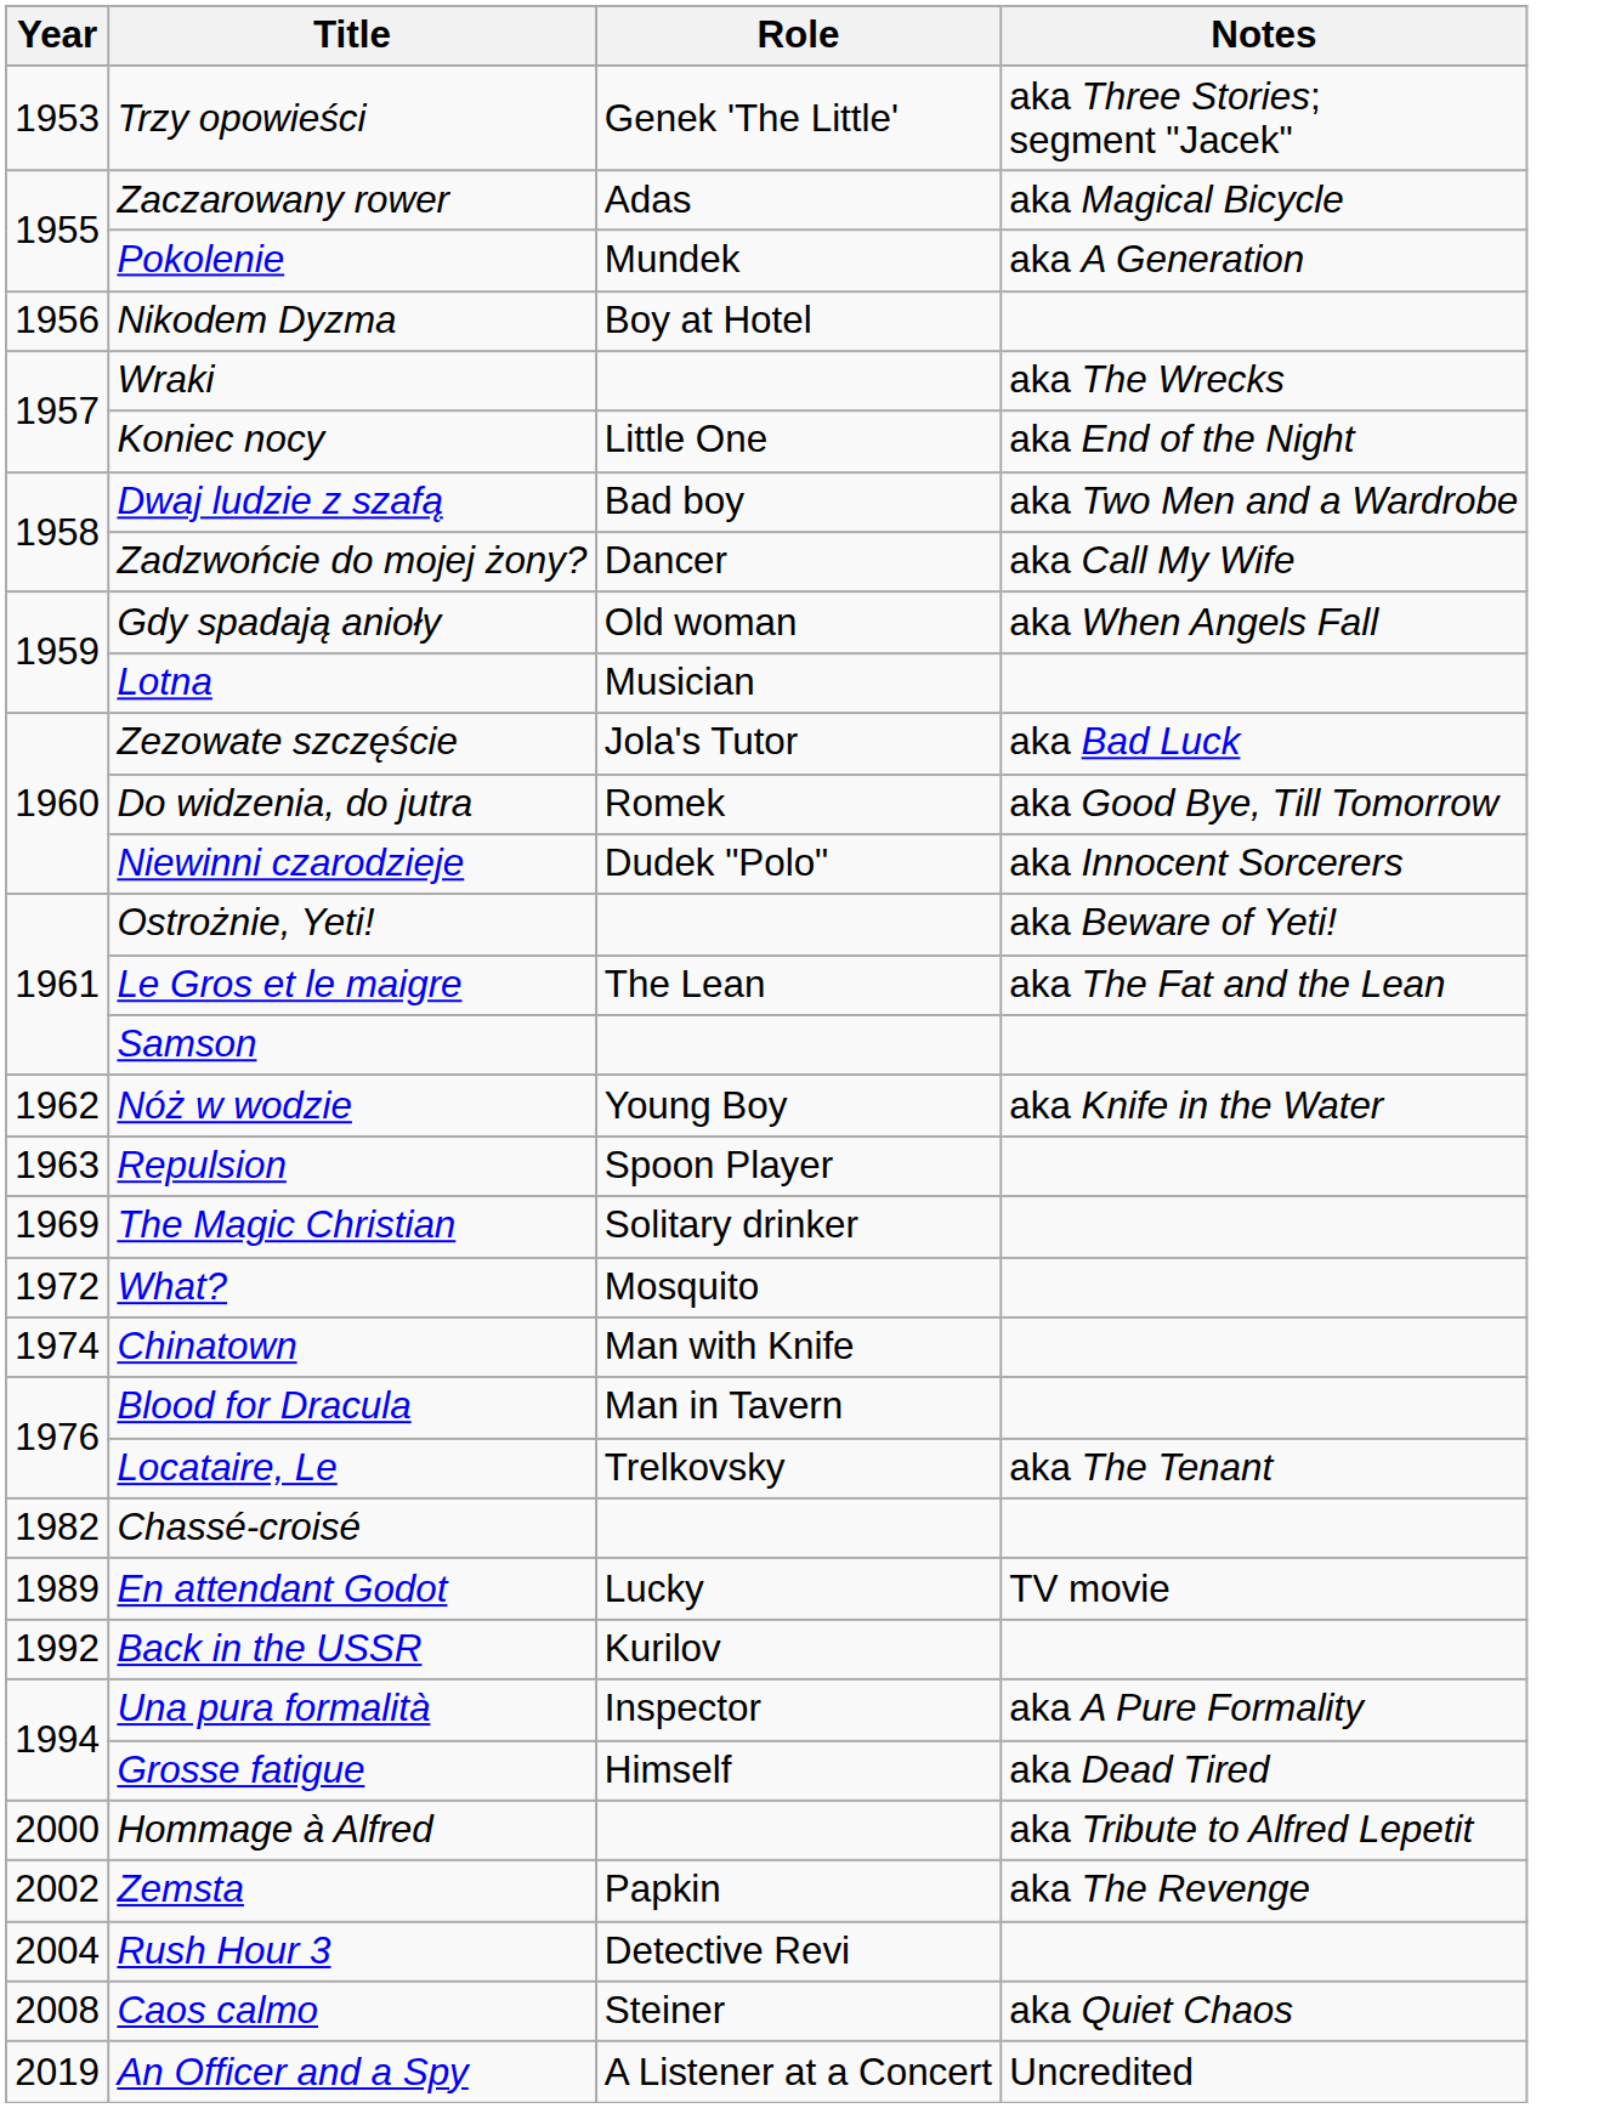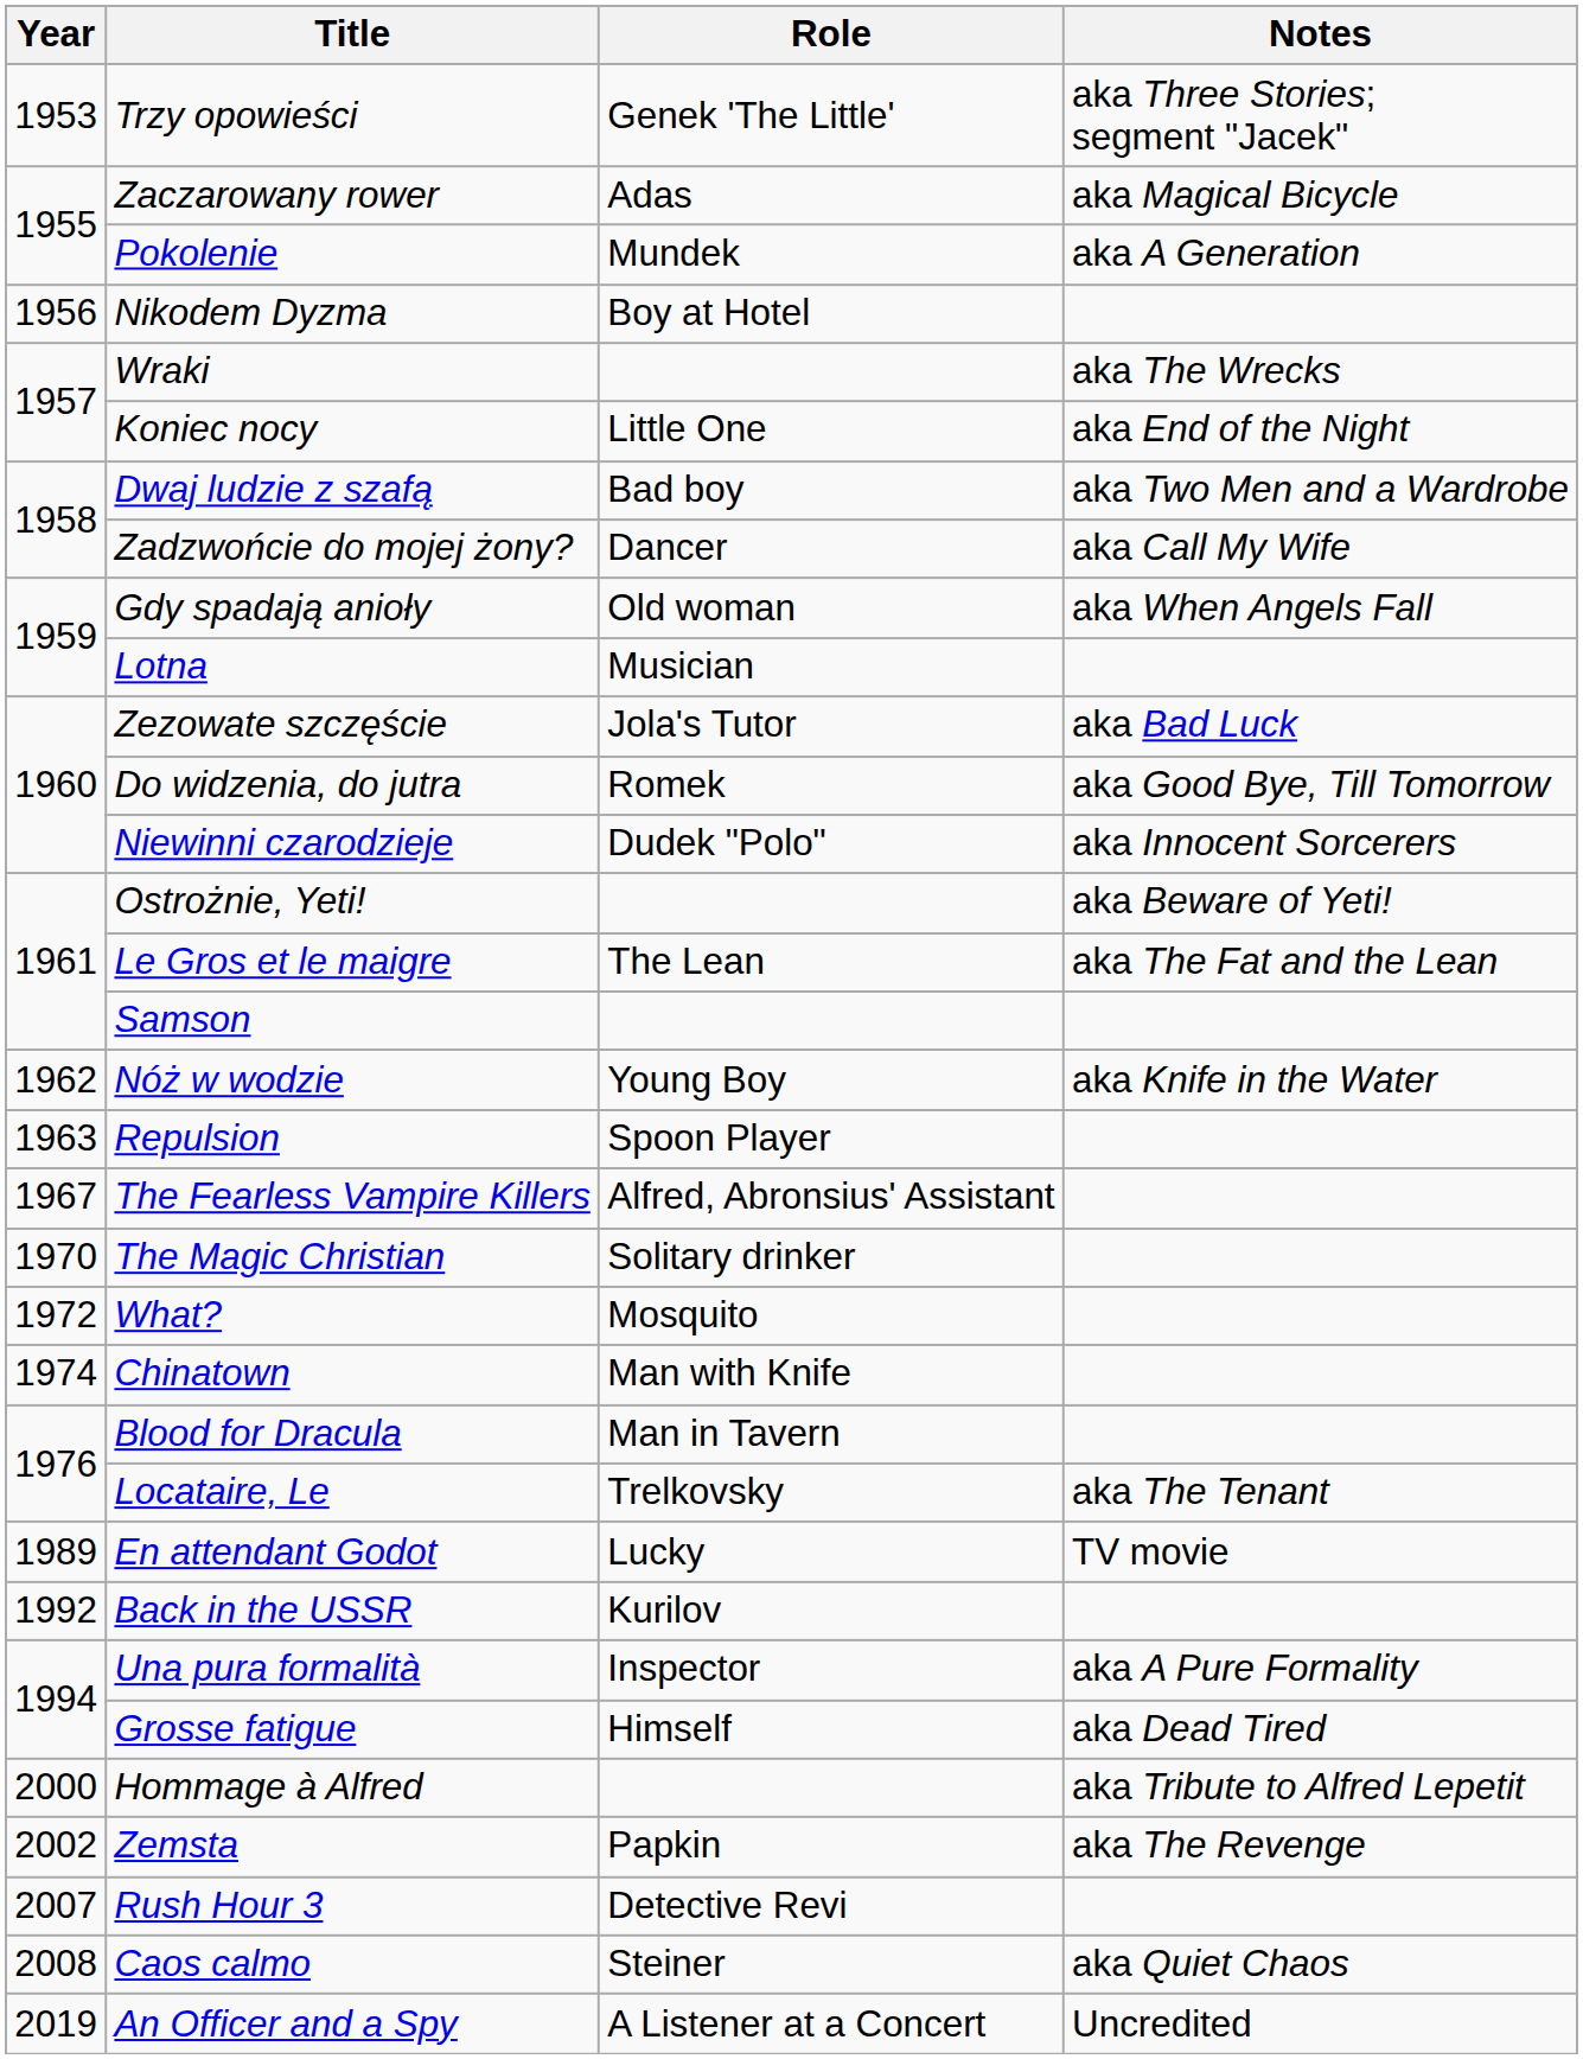 <table class="wikitable">
 <tr>
 <th>Year</th>
 <th>Title</th>
 <th>Role</th>
 <th>Notes</th>
 </tr>
 <tr>
 <td>1953</td>
 <td><em>Trzy opowieści</em></td>
 <td>Genek 'The Little'</td>
 <td>aka <em>Three Stories</em>;<br>segment "Jacek"</td>
 </tr>
 <tr>
 <td rowspan="2">1955</td>
 <td><em>Zaczarowany rower</em></td>
 <td>Adas</td>
 <td>aka <em>Magical Bicycle</em></td>
 </tr>
 <tr>
 <td><em><a href='#'>Pokolenie</a></em></td>
 <td>Mundek</td>
 <td>aka <em>A Generation</em></td>
 </tr>
 <tr>
 <td>1956</td>
 <td><em>Nikodem Dyzma</em></td>
 <td>Boy at Hotel</td>
 <td></td>
 </tr>
 <tr>
 <td rowspan="2">1957</td>
 <td><em>Wraki</em></td>
 <td></td>
 <td>aka <em>The Wrecks</em></td>
 </tr>
 <tr>
 <td><em>Koniec nocy</em></td>
 <td>Little One</td>
 <td>aka <em>End of the Night</em></td>
 </tr>
 <tr>
 <td rowspan="2">1958</td>
 <td><a href='#'><em>Dwaj ludzie z szafą</em></a></td>
 <td>Bad boy</td>
 <td>aka <em>Two Men and a Wardrobe</em></td>
 </tr>
 <tr>
 <td><em>Zadzwońcie do mojej żony?</em></td>
 <td>Dancer</td>
 <td>aka <em>Call My Wife</em></td>
 </tr>
 <tr>
 <td rowspan="2">1959</td>
 <td><em>Gdy spadają anioły</em></td>
 <td>Old woman</td>
 <td>aka <em>When Angels Fall</em></td>
 </tr>
 <tr>
 <td><em><a href='#'>Lotna</a></em></td>
 <td>Musician</td>
 <td></td>
 </tr>
 <tr>
 <td rowspan="3">1960</td>
 <td><em>Zezowate szczęście</em></td>
 <td>Jola's Tutor</td>
 <td>aka <em><a href='#'>Bad Luck</a></em></td>
 </tr>
 <tr>
 <td><em>Do widzenia, do jutra</em></td>
 <td>Romek</td>
 <td>aka <em>Good Bye, Till Tomorrow</em></td>
 </tr>
 <tr>
 <td><em><a href='#'>Niewinni czarodzieje</a></em></td>
 <td>Dudek "Polo"</td>
 <td>aka <em>Innocent Sorcerers</em></td>
 </tr>
 <tr>
 <td rowspan="3">1961</td>
 <td><em>Ostrożnie, Yeti!</em></td>
 <td></td>
 <td>aka <em>Beware of Yeti!</em></td>
 </tr>
 <tr>
 <td><em><a href='#'>Le Gros et le maigre</a></em></td>
 <td>The Lean</td>
 <td>aka <em>The Fat and the Lean</em></td>
 </tr>
 <tr>
 <td><em><a href='#'>Samson</a></em></td>
 <td></td>
 <td></td>
 </tr>
 <tr>
 <td>1962</td>
 <td><em><a href='#'>Nóż w wodzie</a></em></td>
 <td>Young Boy</td>
 <td>aka <em>Knife in the Water</em></td>
 </tr>
 <tr>
 <td>1963</td>
 <td><em><a href='#'>Repulsion</a></em></td>
 <td>Spoon Player</td>
 <td></td>
 </tr>
 <tr>
-<td>1969</td>
+<td>1967</td>
+<td><em><a href='#'>The Fearless Vampire Killers</a></em></td>
+<td>Alfred, Abronsius' Assistant</td>
+<td></td>
+</tr>
+<tr>
+<td>1970</td>
 <td><em><a href='#'>The Magic Christian</a></em></td>
 <td>Solitary drinker</td>
 <td></td>
 </tr>
 <tr>
 <td>1972</td>
 <td><em><a href='#'>What?</a></em></td>
 <td>Mosquito</td>
 <td></td>
 </tr>
 <tr>
 <td>1974</td>
 <td><em><a href='#'>Chinatown</a></em></td>
 <td>Man with Knife</td>
 <td></td>
 </tr>
 <tr>
 <td rowspan="2">1976</td>
 <td><em><a href='#'>Blood for Dracula</a></em></td>
 <td>Man in Tavern</td>
 <td></td>
 </tr>
 <tr>
 <td><em><a href='#'>Locataire, Le</a></em></td>
 <td>Trelkovsky</td>
 <td>aka <em>The Tenant</em></td>
-</tr>
-<tr>
-<td>1982</td>
-<td><em>Chassé-croisé</em></td>
-<td></td>
-<td></td>
 </tr>
 <tr>
 <td>1989</td>
 <td><em><a href='#'>En attendant Godot</a></em></td>
 <td>Lucky</td>
 <td>TV movie</td>
 </tr>
 <tr>
 <td>1992</td>
 <td><em><a href='#'>Back in the USSR</a></em></td>
 <td>Kurilov</td>
 <td></td>
 </tr>
 <tr>
 <td rowspan="2">1994</td>
 <td><em><a href='#'>Una pura formalità</a></em></td>
 <td>Inspector</td>
 <td>aka <em>A Pure Formality</em></td>
 </tr>
 <tr>
 <td><em><a href='#'>Grosse fatigue</a></em></td>
 <td>Himself</td>
 <td>aka <em>Dead Tired</em></td>
 </tr>
 <tr>
 <td>2000</td>
 <td><em>Hommage à Alfred</em></td>
 <td></td>
 <td>aka <em>Tribute to Alfred Lepetit</em></td>
 </tr>
 <tr>
 <td>2002</td>
 <td><em><a href='#'>Zemsta</a></em></td>
 <td>Papkin</td>
 <td>aka <em>The Revenge</em></td>
 </tr>
 <tr>
-<td>2004</td>
+<td>2007</td>
 <td><em><a href='#'>Rush Hour 3</a></em></td>
 <td>Detective Revi</td>
 <td></td>
 </tr>
 <tr>
 <td>2008</td>
 <td><em><a href='#'>Caos calmo</a></em></td>
 <td>Steiner</td>
 <td>aka <em>Quiet Chaos</em></td>
 </tr>
 <tr>
 <td>2019</td>
 <td><em><a href='#'>An Officer and a Spy</a></em></td>
 <td>A Listener at a Concert</td>
 <td>Uncredited</td>
 </tr>
 </table>
